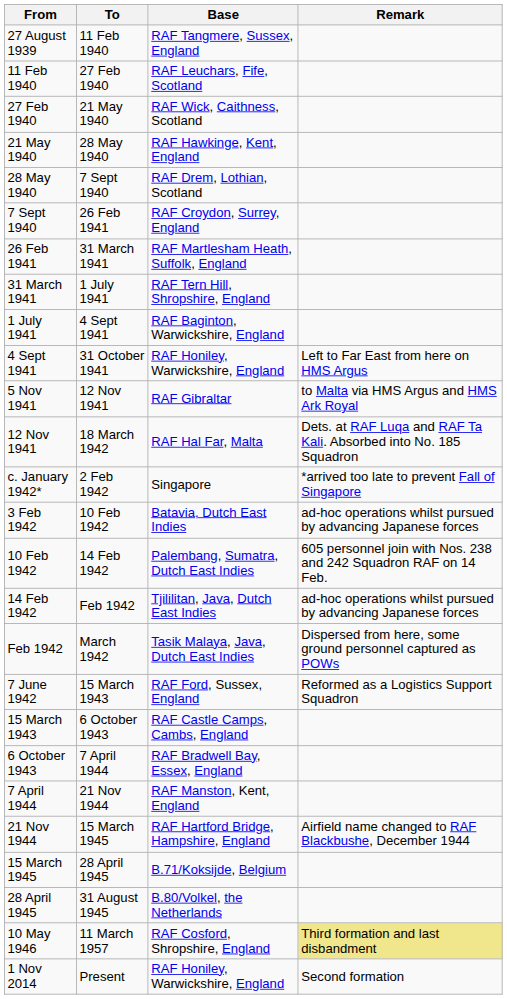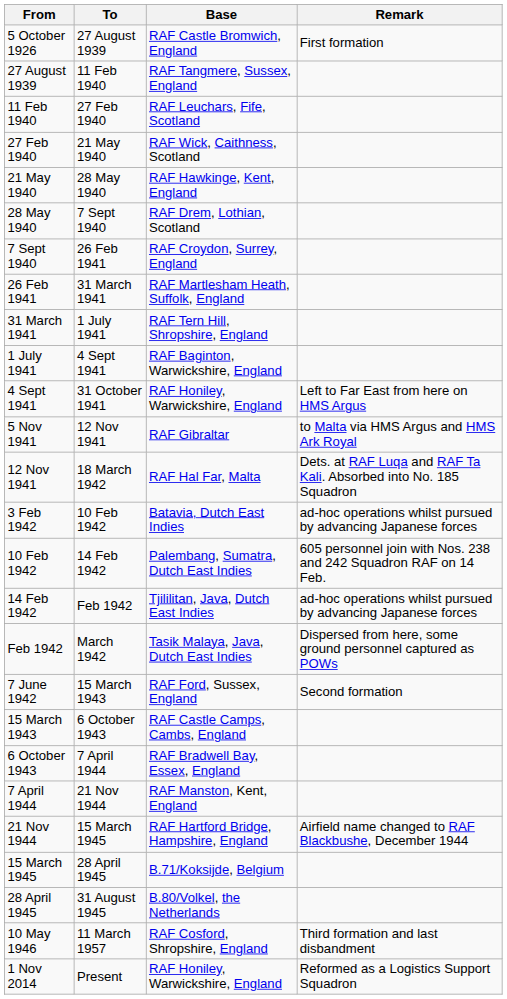 <table class="wikitable">
 <tr>
 <th>From</th>
 <th>To</th>
 <th>Base</th>
 <th>Remark</th>
+</tr>
+<tr>
+<td>5 October 1926</td>
+<td>27 August 1939</td>
+<td><a href='#'>RAF Castle Bromwich</a>, <a href='#'>England</a></td>
+<td>First formation</td>
 </tr>
 <tr>
 <td>27 August 1939</td>
 <td>11 Feb 1940</td>
 <td><a href='#'>RAF Tangmere</a>, <a href='#'>Sussex</a>, <a href='#'>England</a></td>
 <td></td>
 </tr>
 <tr>
 <td>11 Feb 1940</td>
 <td>27 Feb 1940</td>
 <td><a href='#'>RAF Leuchars</a>, <a href='#'>Fife</a>, <a href='#'>Scotland</a></td>
 <td></td>
 </tr>
 <tr>
 <td>27 Feb 1940</td>
 <td>21 May 1940</td>
 <td><a href='#'>RAF Wick</a>, <a href='#'>Caithness</a>, Scotland</td>
 <td></td>
 </tr>
 <tr>
 <td>21 May 1940</td>
 <td>28 May 1940</td>
 <td><a href='#'>RAF Hawkinge</a>, <a href='#'>Kent</a>, <a href='#'>England</a></td>
 <td></td>
 </tr>
 <tr>
 <td>28 May 1940</td>
 <td>7 Sept 1940</td>
 <td><a href='#'>RAF Drem</a>, <a href='#'>Lothian</a>, Scotland</td>
 <td></td>
 </tr>
 <tr>
 <td>7 Sept 1940</td>
 <td>26 Feb 1941</td>
 <td><a href='#'>RAF Croydon</a>, <a href='#'>Surrey</a>, <a href='#'>England</a></td>
 <td></td>
 </tr>
 <tr>
 <td>26 Feb 1941</td>
 <td>31 March 1941</td>
 <td><a href='#'>RAF Martlesham Heath</a>, <a href='#'>Suffolk</a>, <a href='#'>England</a></td>
 <td></td>
 </tr>
 <tr>
 <td>31 March 1941</td>
 <td>1 July 1941</td>
 <td><a href='#'>RAF Tern Hill</a>, <a href='#'>Shropshire</a>, <a href='#'>England</a></td>
 <td></td>
 </tr>
 <tr>
 <td>1 July 1941</td>
 <td>4 Sept 1941</td>
 <td><a href='#'>RAF Baginton</a>, Warwickshire, <a href='#'>England</a></td>
 <td></td>
 </tr>
 <tr>
 <td>4 Sept 1941</td>
 <td>31 October 1941</td>
 <td><a href='#'>RAF Honiley</a>, Warwickshire, <a href='#'>England</a></td>
 <td>Left to Far East from here on <a href='#'>HMS Argus</a></td>
 </tr>
 <tr>
 <td>5 Nov 1941</td>
 <td>12 Nov 1941</td>
 <td><a href='#'>RAF Gibraltar</a></td>
 <td>to <a href='#'>Malta</a> via HMS Argus and <a href='#'>HMS Ark Royal</a></td>
 </tr>
 <tr>
 <td>12 Nov 1941</td>
 <td>18 March 1942</td>
 <td><a href='#'>RAF Hal Far</a>, <a href='#'>Malta</a></td>
 <td>Dets. at <a href='#'>RAF Luqa</a> and <a href='#'>RAF Ta Kali</a>. Absorbed into No. 185 Squadron</td>
 </tr>
 <tr>
-<td>c. January 1942*</td>
-<td>2 Feb 1942</td>
-<td>Singapore</td>
-<td>*arrived too late to prevent <a href='#'>Fall of Singapore</a></td>
-</tr>
-<tr>
 <td>3 Feb 1942</td>
 <td>10 Feb 1942</td>
 <td><a href='#'>Batavia, Dutch East Indies</a></td>
 <td>ad-hoc operations whilst pursued by advancing Japanese forces</td>
 </tr>
 <tr>
 <td>10 Feb 1942</td>
 <td>14 Feb 1942</td>
 <td><a href='#'>Palembang</a>, <a href='#'>Sumatra</a>, <a href='#'>Dutch East Indies</a></td>
 <td>605 personnel join with Nos. 238 and 242 Squadron RAF on 14 Feb.</td>
 </tr>
 <tr>
 <td>14 Feb 1942</td>
 <td>Feb 1942</td>
 <td><a href='#'>Tjililitan</a>, <a href='#'>Java</a>, <a href='#'>Dutch East Indies</a></td>
 <td>ad-hoc operations whilst pursued by advancing Japanese forces</td>
 </tr>
 <tr>
 <td>Feb 1942</td>
 <td>March 1942</td>
 <td><a href='#'>Tasik Malaya</a>, <a href='#'>Java</a>, <a href='#'>Dutch East Indies</a></td>
 <td>Dispersed from here, some ground personnel captured as <a href='#'>POWs</a></td>
 </tr>
 <tr>
 <td>7 June 1942</td>
 <td>15 March 1943</td>
 <td><a href='#'>RAF Ford</a>, Sussex, <a href='#'>England</a></td>
-<td>Reformed as a Logistics Support Squadron</td>
+<td>Second formation</td>
 </tr>
 <tr>
 <td>15 March 1943</td>
 <td>6 October 1943</td>
 <td><a href='#'>RAF Castle Camps</a>, <a href='#'>Cambs</a>, <a href='#'>England</a></td>
 <td></td>
 </tr>
 <tr>
 <td>6 October 1943</td>
 <td>7 April 1944</td>
 <td><a href='#'>RAF Bradwell Bay</a>, <a href='#'>Essex</a>, <a href='#'>England</a></td>
 <td></td>
 </tr>
 <tr>
 <td>7 April 1944</td>
 <td>21 Nov 1944</td>
 <td><a href='#'>RAF Manston</a>, Kent, <a href='#'>England</a></td>
 <td></td>
 </tr>
 <tr>
 <td>21 Nov 1944</td>
 <td>15 March 1945</td>
 <td><a href='#'>RAF Hartford Bridge</a>, <a href='#'>Hampshire</a>, <a href='#'>England</a></td>
 <td>Airfield name changed to <a href='#'>RAF Blackbushe</a>, December 1944</td>
 </tr>
 <tr>
 <td>15 March 1945</td>
 <td>28 April 1945</td>
 <td><a href='#'>B.71/Koksijde</a>, <a href='#'>Belgium</a></td>
 <td></td>
 </tr>
 <tr>
 <td>28 April 1945</td>
 <td>31 August 1945</td>
 <td><a href='#'>B.80/Volkel</a>, <a href='#'>the Netherlands</a></td>
 <td></td>
 </tr>
 <tr>
 <td>10 May 1946</td>
 <td>11 March 1957</td>
 <td><a href='#'>RAF Cosford</a>, Shropshire, <a href='#'>England</a></td>
-<td style="background: khaki;">Third formation and last disbandment</td>
+<td>Third formation and last disbandment</td>
 </tr>
 <tr>
 <td>1 Nov 2014</td>
 <td>Present</td>
 <td><a href='#'>RAF Honiley</a>, Warwickshire, <a href='#'>England</a></td>
-<td>Second formation</td>
+<td>Reformed as a Logistics Support Squadron</td>
 </tr>
 </table>
